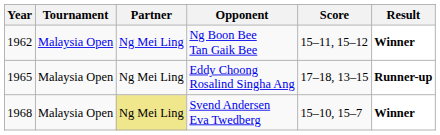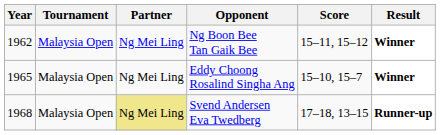 <table class="sortable wikitable" style="font-size: 90%;">
 <tr>
 <th>Year</th>
 <th>Tournament</th>
 <th>Partner</th>
 <th>Opponent</th>
 <th>Score</th>
 <th>Result</th>
 </tr>
 <tr>
 <td align="center">1962</td>
 <td><a href='#'>Malaysia Open</a></td>
 <td> <a href='#'>Ng Mei Ling</a></td>
 <td> <a href='#'>Ng Boon Bee</a> <br>  <a href='#'>Tan Gaik Bee</a></td>
 <td>15–11, 15–12</td>
 <td style="text-align:left; background:white"> <strong>Winner</strong></td>
 </tr>
 <tr>
 <td align="center">1965</td>
 <td>Malaysia Open</td>
 <td> Ng Mei Ling</td>
 <td> <a href='#'>Eddy Choong</a> <br>  <a href='#'>Rosalind Singha Ang</a></td>
-<td>17–18, 13–15</td>
-<td style="text-align:left; background:white"> <strong>Runner-up</strong></td>
+<td>15–10, 15–7</td>
+<td style="text-align:left; background:white"> <strong>Winner</strong></td>
 </tr>
 <tr>
 <td align="center">1968</td>
 <td>Malaysia Open</td>
 <td style="background: khaki;"> Ng Mei Ling</td>
 <td> <a href='#'>Svend Andersen</a><br> <a href='#'>Eva Twedberg</a></td>
-<td>15–10, 15–7</td>
-<td style="text-align:left; background:white"> <strong>Winner</strong></td>
+<td>17–18, 13–15</td>
+<td style="text-align:left; background:white"> <strong>Runner-up</strong></td>
 </tr>
 </table>
